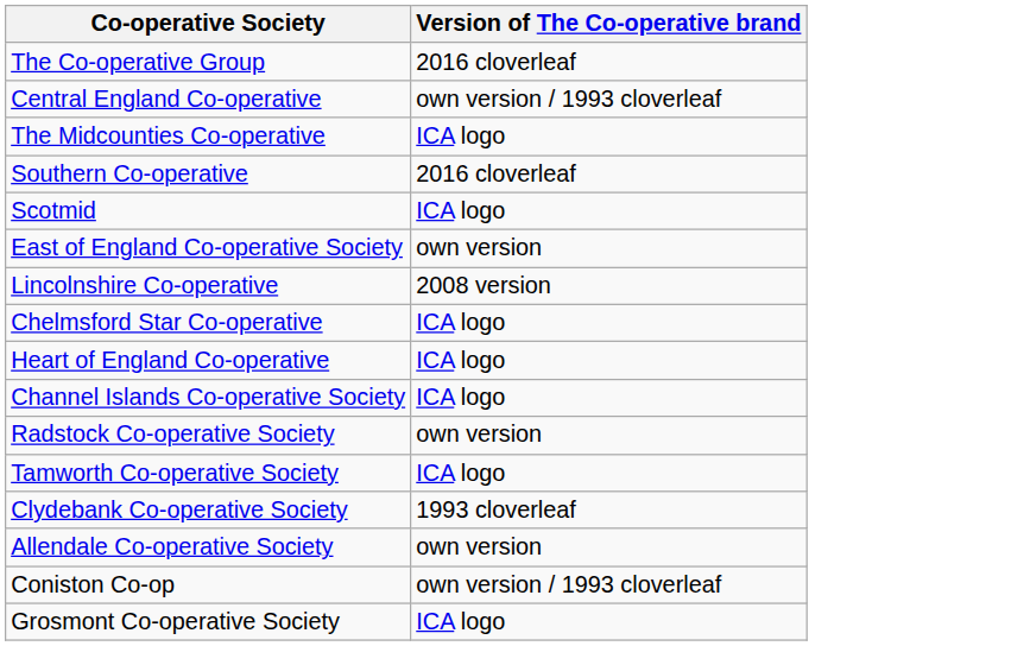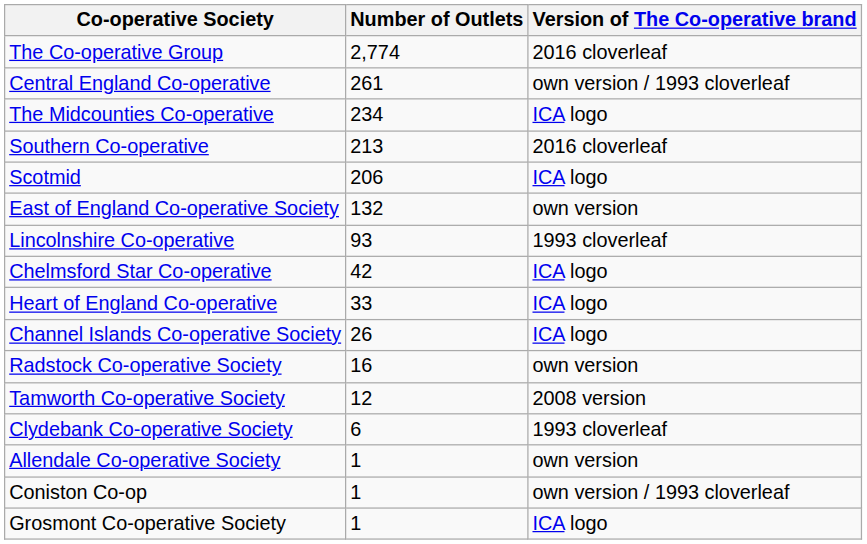 <table class="wikitable">
 <tr>
 <th>Co-operative Society</th>
+<th>Number of Outlets</th>
 <th>Version of <a href='#'>The Co-operative brand</a></th>
 </tr>
 <tr>
 <td><a href='#'>The Co-operative Group</a></td>
+<td>2,774</td>
 <td>2016 cloverleaf</td>
 </tr>
 <tr>
 <td><a href='#'>Central England Co-operative</a></td>
+<td>261</td>
 <td>own version / 1993 cloverleaf</td>
 </tr>
 <tr>
 <td><a href='#'>The Midcounties Co-operative</a></td>
+<td>234</td>
 <td><a href='#'>ICA</a> logo</td>
 </tr>
 <tr>
 <td><a href='#'>Southern Co-operative</a></td>
+<td>213</td>
 <td>2016 cloverleaf</td>
 </tr>
 <tr>
 <td><a href='#'>Scotmid</a></td>
+<td>206</td>
 <td><a href='#'>ICA</a> logo</td>
 </tr>
 <tr>
 <td><a href='#'>East of England Co-operative Society</a></td>
+<td>132</td>
 <td>own version</td>
 </tr>
 <tr>
 <td><a href='#'>Lincolnshire Co-operative</a></td>
-<td>2008 version</td>
+<td>93</td>
+<td>1993 cloverleaf</td>
 </tr>
 <tr>
 <td><a href='#'>Chelmsford Star Co-operative</a></td>
+<td>42</td>
 <td><a href='#'>ICA</a> logo </td>
 </tr>
 <tr>
 <td><a href='#'>Heart of England Co-operative</a></td>
+<td>33</td>
 <td><a href='#'>ICA</a> logo</td>
 </tr>
 <tr>
 <td><a href='#'>Channel Islands Co-operative Society</a></td>
+<td>26</td>
 <td><a href='#'>ICA</a> logo</td>
 </tr>
 <tr>
 <td><a href='#'>Radstock Co-operative Society</a></td>
+<td>16</td>
 <td>own version</td>
 </tr>
 <tr>
 <td><a href='#'>Tamworth Co-operative Society</a></td>
-<td><a href='#'>ICA</a> logo </td>
+<td>12</td>
+<td>2008 version</td>
 </tr>
 <tr>
 <td><a href='#'>Clydebank Co-operative Society</a></td>
+<td>6</td>
 <td>1993 cloverleaf</td>
 </tr>
 <tr>
 <td><a href='#'>Allendale Co-operative Society</a></td>
+<td>1</td>
 <td>own version</td>
 </tr>
 <tr>
 <td>Coniston Co-op</td>
+<td>1</td>
 <td>own version / 1993 cloverleaf</td>
 </tr>
 <tr>
 <td>Grosmont Co-operative Society</td>
+<td>1</td>
 <td><a href='#'>ICA</a> logo</td>
 </tr>
 </table>
